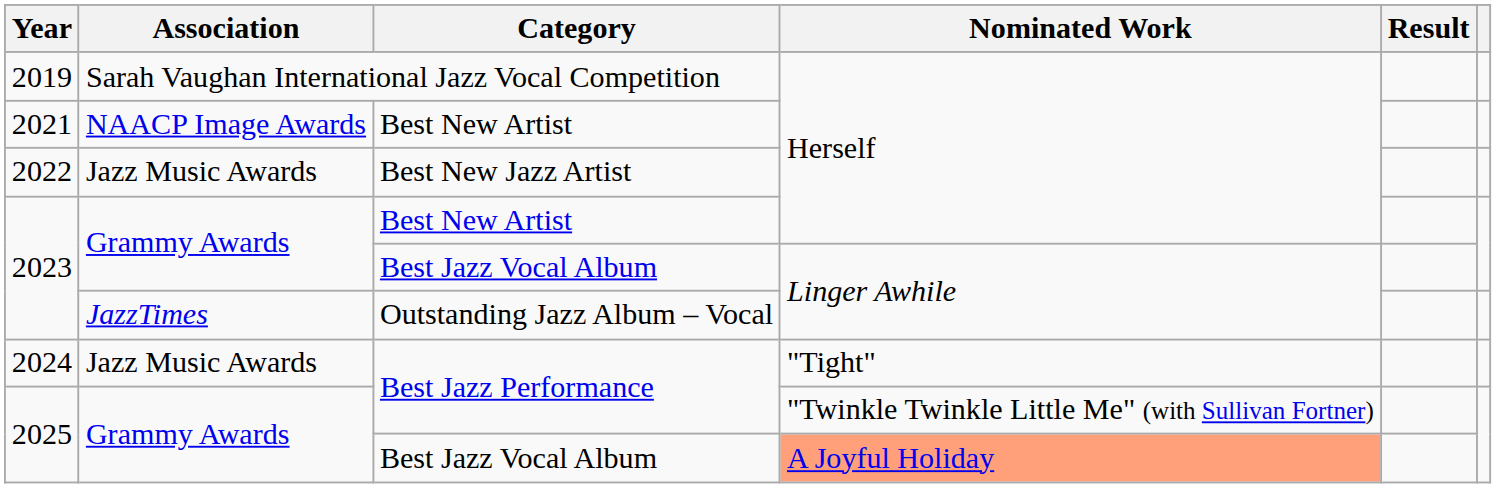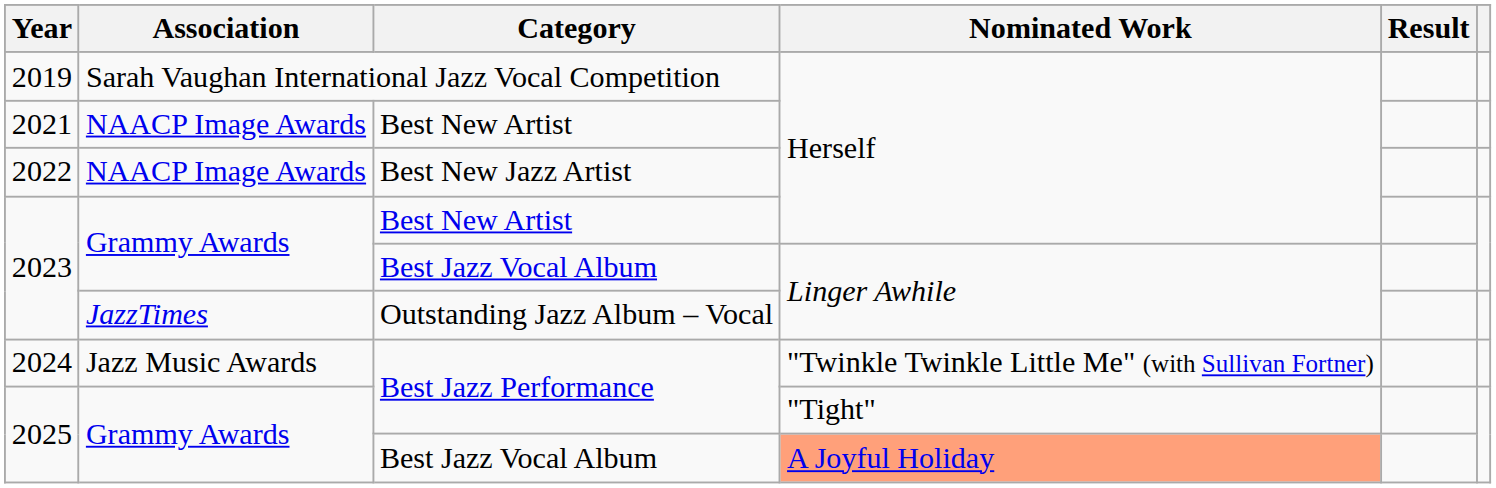 <table class="wikitable">
 <tr>
 <th>Year</th>
 <th>Association</th>
 <th>Category</th>
 <th>Nominated Work</th>
 <th>Result</th>
 <th scope="col" class="unsortable"></th>
 </tr>
 <tr>
 <td>2019</td>
 <td colspan="2">Sarah Vaughan International Jazz Vocal Competition</td>
 <td rowspan="4">Herself</td>
 <td></td>
 <td></td>
 </tr>
 <tr>
 <td>2021</td>
 <td><a href='#'>NAACP Image Awards</a></td>
 <td>Best New Artist</td>
 <td></td>
 <td></td>
 </tr>
 <tr>
 <td>2022</td>
-<td>Jazz Music Awards</td>
+<td><a href='#'>NAACP Image Awards</a></td>
 <td>Best New Jazz Artist</td>
 <td></td>
 <td></td>
 </tr>
 <tr>
 <td rowspan="3">2023</td>
 <td rowspan="2"><a href='#'>Grammy Awards</a></td>
 <td><a href='#'>Best New Artist</a></td>
 <td></td>
 <td rowspan="2"></td>
 </tr>
 <tr>
 <td><a href='#'>Best Jazz Vocal Album</a></td>
 <td rowspan="2"><em>Linger Awhile</em></td>
 <td></td>
 </tr>
 <tr>
 <td><em><a href='#'>JazzTimes</a></em></td>
 <td>Outstanding Jazz Album – Vocal</td>
 <td></td>
 <td></td>
 </tr>
 <tr>
 <td rowspan="1">2024</td>
 <td>Jazz Music Awards</td>
 <td rowspan="2"><a href='#'>Best Jazz Performance</a></td>
-<td>"Tight"</td>
+<td>"Twinkle Twinkle Little Me" <small> (with <a href='#'>Sullivan Fortner</a>) </small></td>
 <td></td>
 <td></td>
 </tr>
 <tr>
 <td rowspan="2">2025</td>
 <td rowspan="2"><a href='#'>Grammy Awards</a></td>
-<td>"Twinkle Twinkle Little Me" <small> (with <a href='#'>Sullivan Fortner</a>) </small></td>
+<td>"Tight"</td>
 <td></td>
 <td rowspan="2"></td>
 </tr>
 <tr>
 <td>Best Jazz Vocal Album</td>
 <td style="background: lightsalmon;"><a href='#'>A Joyful Holiday</a></td>
 <td></td>
 </tr>
 </table>
